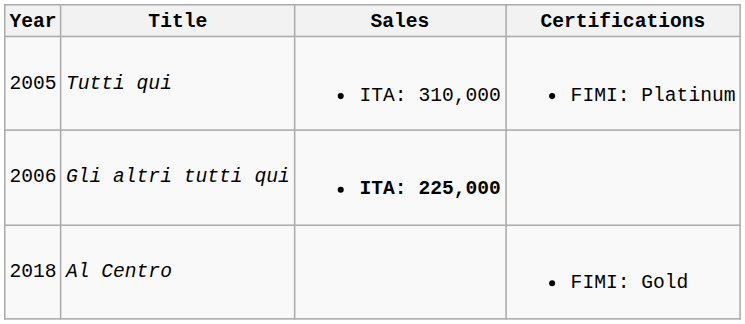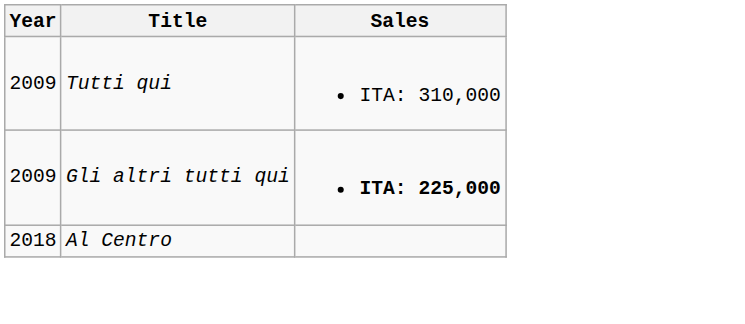 <table class="wikitable">
 <tr>
 <th>Year</th>
 <th>Title</th>
 <th>Sales</th>
-<th>Certifications</th>
 </tr>
 <tr>
-<td>2005</td>
+<td>2009</td>
 <td><em>Tutti qui</em></td>
 <td><br><ul><li>ITA: 310,000</li></ul></td>
-<td><br><ul><li>FIMI: Platinum</li></ul></td>
 </tr>
 <tr>
-<td>2006</td>
+<td>2009</td>
 <td><em>Gli altri tutti qui	</em></td>
 <td><strong><br><ul><li>ITA: 225,000</li></ul></strong></td>
-<td></td>
 </tr>
 <tr>
 <td>2018</td>
 <td><em>Al Centro	</em></td>
 <td></td>
-<td><br><ul><li>FIMI: Gold</li></ul></td>
 </tr>
 </table>
